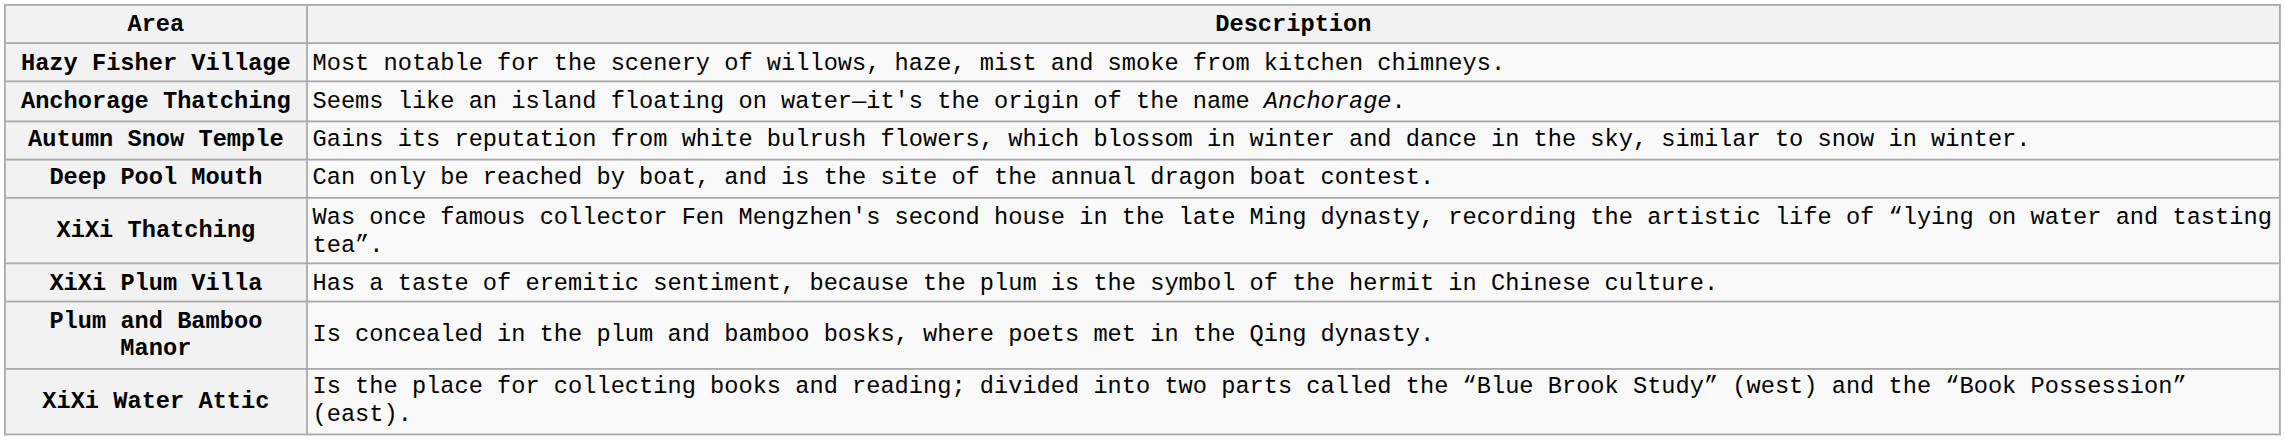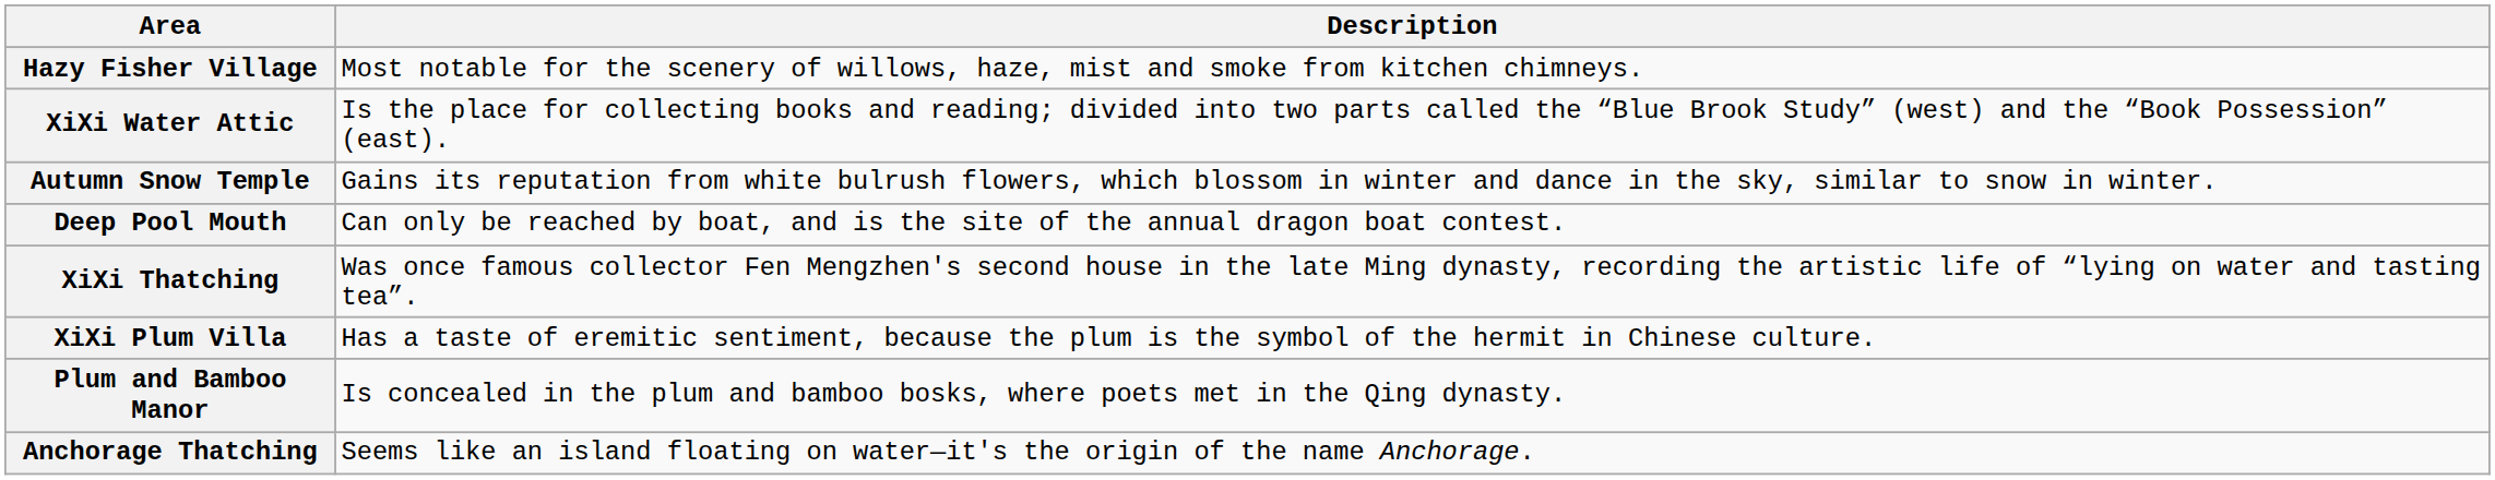 <table class="wikitable">
 <tr>
 <th>Area</th>
 <th>Description</th>
 </tr>
 <tr>
 <th><strong>Hazy Fisher Village</strong></th>
 <td>Most notable for the scenery of willows, haze, mist and smoke from kitchen chimneys.</td>
 </tr>
 <tr>
-<th><strong>Anchorage Thatching</strong></th>
-<td>Seems like an island floating on water—it's the origin of the name <em>Anchorage</em>.</td>
+<th><strong>XiXi Water Attic</strong></th>
+<td>Is the place for collecting books and reading; divided into two parts called the “Blue Brook Study” (west) and the “Book Possession” (east).</td>
 </tr>
 <tr>
 <th><strong>Autumn Snow Temple</strong></th>
 <td>Gains its reputation from white bulrush flowers, which blossom in winter and dance in the sky, similar to snow in winter.</td>
 </tr>
 <tr>
 <th><strong>Deep Pool Mouth</strong></th>
 <td>Can only be reached by boat, and is the site of the annual dragon boat contest.</td>
 </tr>
 <tr>
 <th><strong>XiXi Thatching</strong></th>
 <td>Was once famous collector Fen Mengzhen's second house in the late Ming dynasty, recording the artistic life of “lying on water and tasting tea”.</td>
 </tr>
 <tr>
 <th><strong>XiXi Plum Villa</strong></th>
 <td>Has a taste of eremitic sentiment, because the plum is the symbol of the hermit in Chinese culture.</td>
 </tr>
 <tr>
 <th><strong>Plum and Bamboo Manor</strong></th>
 <td>Is concealed in the plum and bamboo bosks, where poets met in the Qing dynasty.</td>
 </tr>
 <tr>
-<th><strong>XiXi Water Attic</strong></th>
-<td>Is the place for collecting books and reading; divided into two parts called the “Blue Brook Study” (west) and the “Book Possession” (east).</td>
+<th><strong>Anchorage Thatching</strong></th>
+<td>Seems like an island floating on water—it's the origin of the name <em>Anchorage</em>.</td>
 </tr>
 </table>
